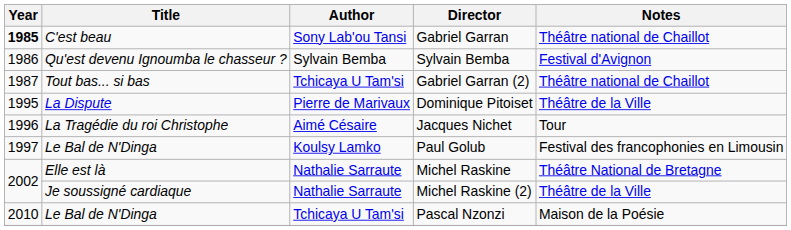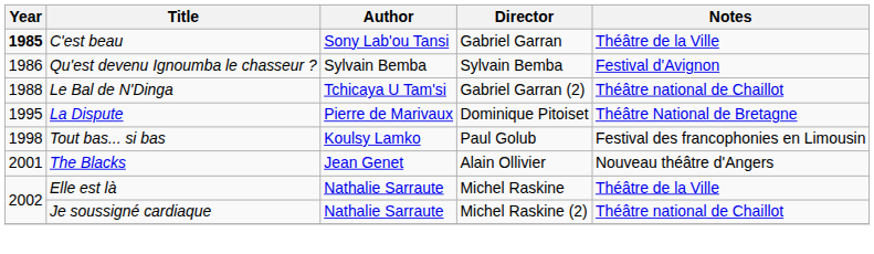 <table class="wikitable">
 <tr>
 <th>Year</th>
 <th>Title</th>
 <th>Author</th>
 <th>Director</th>
 <th>Notes</th>
 </tr>
 <tr>
 <td><strong>1985</strong></td>
 <td><em>C'est beau</em></td>
 <td><a href='#'>Sony Lab'ou Tansi</a></td>
 <td>Gabriel Garran</td>
-<td><a href='#'>Théâtre national de Chaillot</a></td>
+<td><a href='#'>Théâtre de la Ville</a></td>
 </tr>
 <tr>
 <td>1986</td>
 <td><em>Qu'est devenu Ignoumba le chasseur ?</em></td>
 <td>Sylvain Bemba</td>
 <td>Sylvain Bemba</td>
 <td><a href='#'>Festival d'Avignon</a></td>
 </tr>
 <tr>
-<td>1987</td>
-<td><em>Tout bas... si bas</em></td>
+<td>1988</td>
+<td><em>Le Bal de N'Dinga</em></td>
 <td><a href='#'>Tchicaya U Tam'si</a></td>
 <td>Gabriel Garran (2)</td>
 <td><a href='#'>Théâtre national de Chaillot</a></td>
 </tr>
 <tr>
 <td>1995</td>
 <td><em><a href='#'>La Dispute</a></em></td>
 <td><a href='#'>Pierre de Marivaux</a></td>
 <td>Dominique Pitoiset</td>
-<td><a href='#'>Théâtre de la Ville</a></td>
+<td><a href='#'>Théâtre National de Bretagne</a></td>
 </tr>
 <tr>
-<td>1996</td>
-<td><em>La Tragédie du roi Christophe</em></td>
-<td><a href='#'>Aimé Césaire</a></td>
-<td>Jacques Nichet</td>
-<td>Tour</td>
-</tr>
-<tr>
-<td>1997</td>
-<td><em>Le Bal de N'Dinga</em></td>
+<td>1998</td>
+<td><em>Tout bas... si bas</em></td>
 <td><a href='#'>Koulsy Lamko</a></td>
 <td>Paul Golub</td>
 <td>Festival des francophonies en Limousin</td>
+</tr>
+<tr>
+<td>2001</td>
+<td><em><a href='#'>The Blacks</a></em></td>
+<td><a href='#'>Jean Genet</a></td>
+<td>Alain Ollivier</td>
+<td>Nouveau théâtre d'Angers</td>
 </tr>
 <tr>
 <td rowspan=2>2002</td>
 <td><em>Elle est là</em></td>
 <td><a href='#'>Nathalie Sarraute</a></td>
 <td>Michel Raskine</td>
-<td><a href='#'>Théâtre National de Bretagne</a></td>
+<td><a href='#'>Théâtre de la Ville</a></td>
 </tr>
 <tr>
 <td><em>Je soussigné cardiaque</em></td>
 <td><a href='#'>Nathalie Sarraute</a></td>
 <td>Michel Raskine (2)</td>
-<td><a href='#'>Théâtre de la Ville</a></td>
-</tr>
-<tr>
-<td>2010</td>
-<td><em>Le Bal de N'Dinga</em></td>
-<td><a href='#'>Tchicaya U Tam'si</a></td>
-<td>Pascal Nzonzi</td>
-<td>Maison de la Poésie</td>
+<td><a href='#'>Théâtre national de Chaillot</a></td>
 </tr>
 <tr>
 </tr>
 </table>
